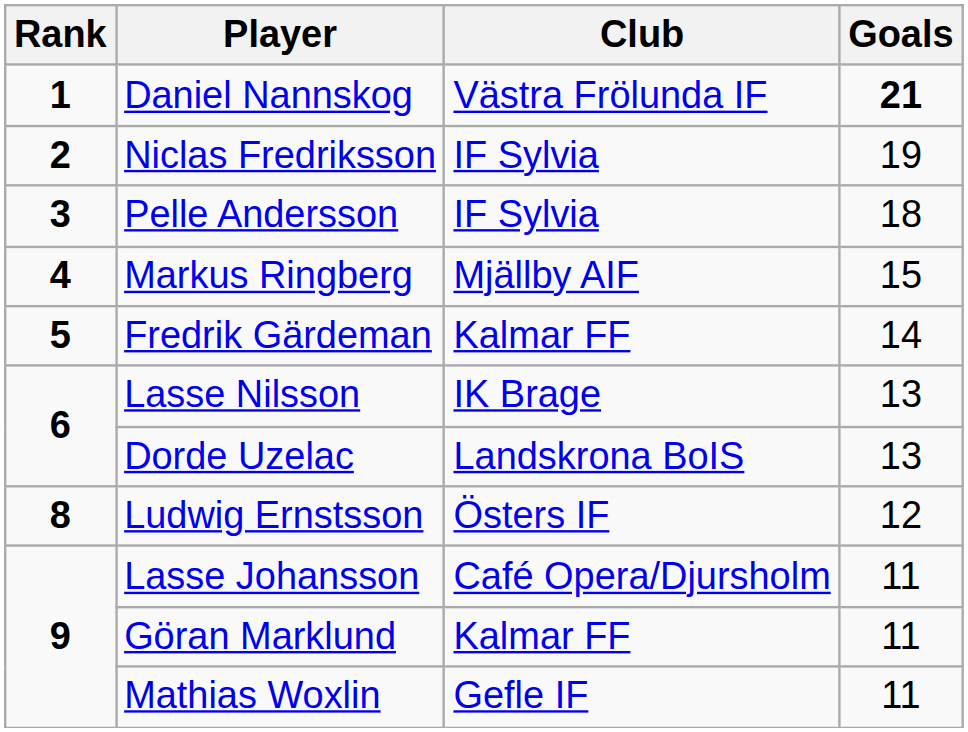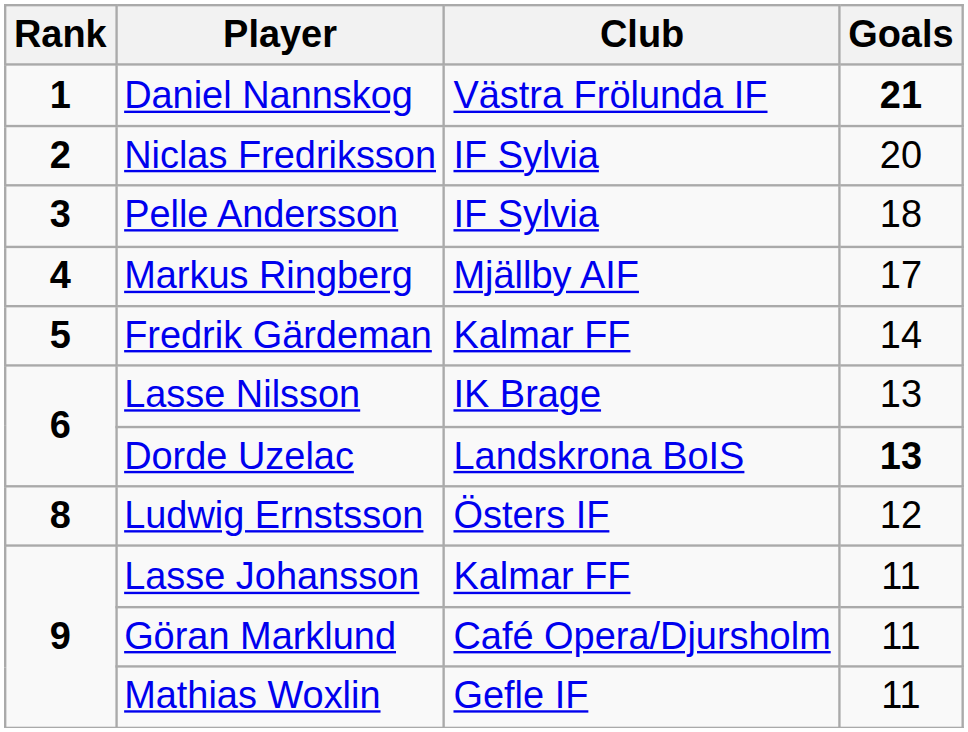 <table class="wikitable" style="text-align:center">
 <tr>
 <th>Rank</th>
 <th>Player</th>
 <th>Club</th>
 <th>Goals</th>
 </tr>
 <tr>
 <td><strong>1</strong></td>
 <td align="left"> <a href='#'>Daniel Nannskog</a></td>
 <td align="left"><a href='#'>Västra Frölunda IF</a></td>
 <td><strong>21</strong></td>
 </tr>
 <tr>
 <td><strong>2</strong></td>
 <td align="left"> <a href='#'>Niclas Fredriksson</a></td>
 <td align="left"><a href='#'>IF Sylvia</a></td>
-<td>19</td>
+<td>20</td>
 </tr>
 <tr>
 <td><strong>3</strong></td>
 <td align="left"> <a href='#'>Pelle Andersson</a></td>
 <td align="left"><a href='#'>IF Sylvia</a></td>
 <td>18</td>
 </tr>
 <tr>
 <td><strong>4</strong></td>
 <td align="left"> <a href='#'>Markus Ringberg</a></td>
 <td align="left"><a href='#'>Mjällby AIF</a></td>
-<td>15</td>
+<td>17</td>
 </tr>
 <tr>
 <td><strong>5</strong></td>
 <td align="left"> <a href='#'>Fredrik Gärdeman</a></td>
 <td align="left"><a href='#'>Kalmar FF</a></td>
 <td>14</td>
 </tr>
 <tr>
 <td rowspan="2"><strong>6</strong></td>
 <td align="left"> <a href='#'>Lasse Nilsson</a></td>
 <td align="left"><a href='#'>IK Brage</a></td>
 <td>13</td>
 </tr>
 <tr>
 <td align="left"> <a href='#'>Dorde Uzelac</a></td>
 <td align="left"><a href='#'>Landskrona BoIS</a></td>
-<td>13</td>
+<td><strong>13</strong></td>
 </tr>
 <tr>
 <td><strong>8</strong></td>
 <td align="left"> <a href='#'>Ludwig Ernstsson</a></td>
 <td align="left"><a href='#'>Östers IF</a></td>
 <td>12</td>
 </tr>
 <tr>
 <td rowspan="3"><strong>9</strong></td>
 <td align="left"> <a href='#'>Lasse Johansson</a></td>
-<td align="left"><a href='#'>Café Opera/Djursholm</a></td>
+<td align="left"><a href='#'>Kalmar FF</a></td>
 <td>11</td>
 </tr>
 <tr>
 <td align="left"> <a href='#'>Göran Marklund</a></td>
-<td align="left"><a href='#'>Kalmar FF</a></td>
+<td align="left"><a href='#'>Café Opera/Djursholm</a></td>
 <td>11</td>
 </tr>
 <tr>
 <td align="left"> <a href='#'>Mathias Woxlin</a></td>
 <td align="left"><a href='#'>Gefle IF</a></td>
 <td>11</td>
 </tr>
 <tr>
 </tr>
 </table>
